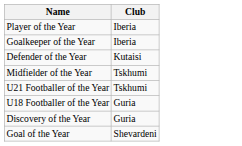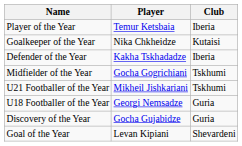 <table class="wikitable">
 <tr>
 <th>Name</th>
+<th>Player</th>
 <th>Club</th>
 </tr>
 <tr>
 <td>Player of the Year</td>
+<td><a href='#'>Temur Ketsbaia</a></td>
 <td>Iberia</td>
 </tr>
 <tr>
 <td>Goalkeeper of the Year</td>
+<td>Nika Chkheidze</td>
+<td>Kutaisi</td>
+</tr>
+<tr>
+<td>Defender of the Year</td>
+<td><a href='#'>Kakha Tskhadadze</a></td>
 <td>Iberia</td>
 </tr>
 <tr>
-<td>Defender of the Year</td>
-<td>Kutaisi</td>
-</tr>
-<tr>
 <td>Midfielder of the Year</td>
+<td><a href='#'>Gocha Gogrichiani</a></td>
 <td>Tskhumi</td>
 </tr>
 <tr>
 <td>U21 Footballer of the Year</td>
+<td><a href='#'>Mikheil Jishkariani</a></td>
 <td>Tskhumi</td>
 </tr>
 <tr>
 <td>U18 Footballer of the Year</td>
+<td><a href='#'>Georgi Nemsadze</a></td>
 <td>Guria</td>
 </tr>
 <tr>
 <td>Discovery of the Year</td>
+<td><a href='#'>Gocha Gujabidze</a></td>
 <td>Guria</td>
 </tr>
 <tr>
 <td>Goal of the Year</td>
+<td>Levan Kipiani</td>
 <td>Shevardeni</td>
 </tr>
 </table>
